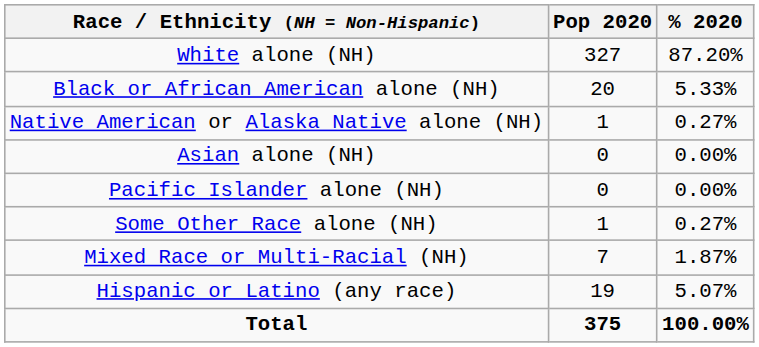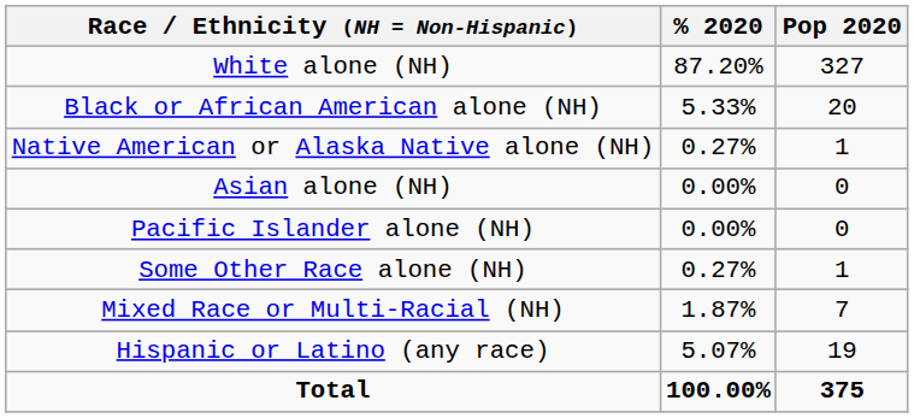 <table class="wikitable" style="text-align:center;">
 <tr>
 <th>Race / Ethnicity <small>(<em>NH = Non-Hispanic</em>)</small></th>
+<th>% 2020</th>
 <th>Pop 2020</th>
-<th>% 2020</th>
 </tr>
 <tr>
 <td><a href='#'>White</a> alone (NH)</td>
+<td>87.20%</td>
 <td>327</td>
-<td>87.20%</td>
 </tr>
 <tr>
 <td><a href='#'>Black or African American</a> alone (NH)</td>
+<td>5.33%</td>
 <td>20</td>
-<td>5.33%</td>
 </tr>
 <tr>
 <td><a href='#'>Native American</a> or <a href='#'>Alaska Native</a> alone (NH)</td>
+<td>0.27%</td>
 <td>1</td>
-<td>0.27%</td>
 </tr>
 <tr>
 <td><a href='#'>Asian</a> alone (NH)</td>
+<td>0.00%</td>
 <td>0</td>
-<td>0.00%</td>
 </tr>
 <tr>
 <td><a href='#'>Pacific Islander</a> alone (NH)</td>
+<td>0.00%</td>
 <td>0</td>
-<td>0.00%</td>
 </tr>
 <tr>
 <td><a href='#'>Some Other Race</a> alone (NH)</td>
+<td>0.27%</td>
 <td>1</td>
-<td>0.27%</td>
 </tr>
 <tr>
 <td><a href='#'>Mixed Race or Multi-Racial</a> (NH)</td>
+<td>1.87%</td>
 <td>7</td>
-<td>1.87%</td>
 </tr>
 <tr>
 <td><a href='#'>Hispanic or Latino</a> (any race)</td>
+<td>5.07%</td>
 <td>19</td>
-<td>5.07%</td>
 </tr>
 <tr>
 <td><strong>Total</strong></td>
+<td><strong>100.00%</strong></td>
 <td><strong>375</strong></td>
-<td><strong>100.00%</strong></td>
 </tr>
 </table>
